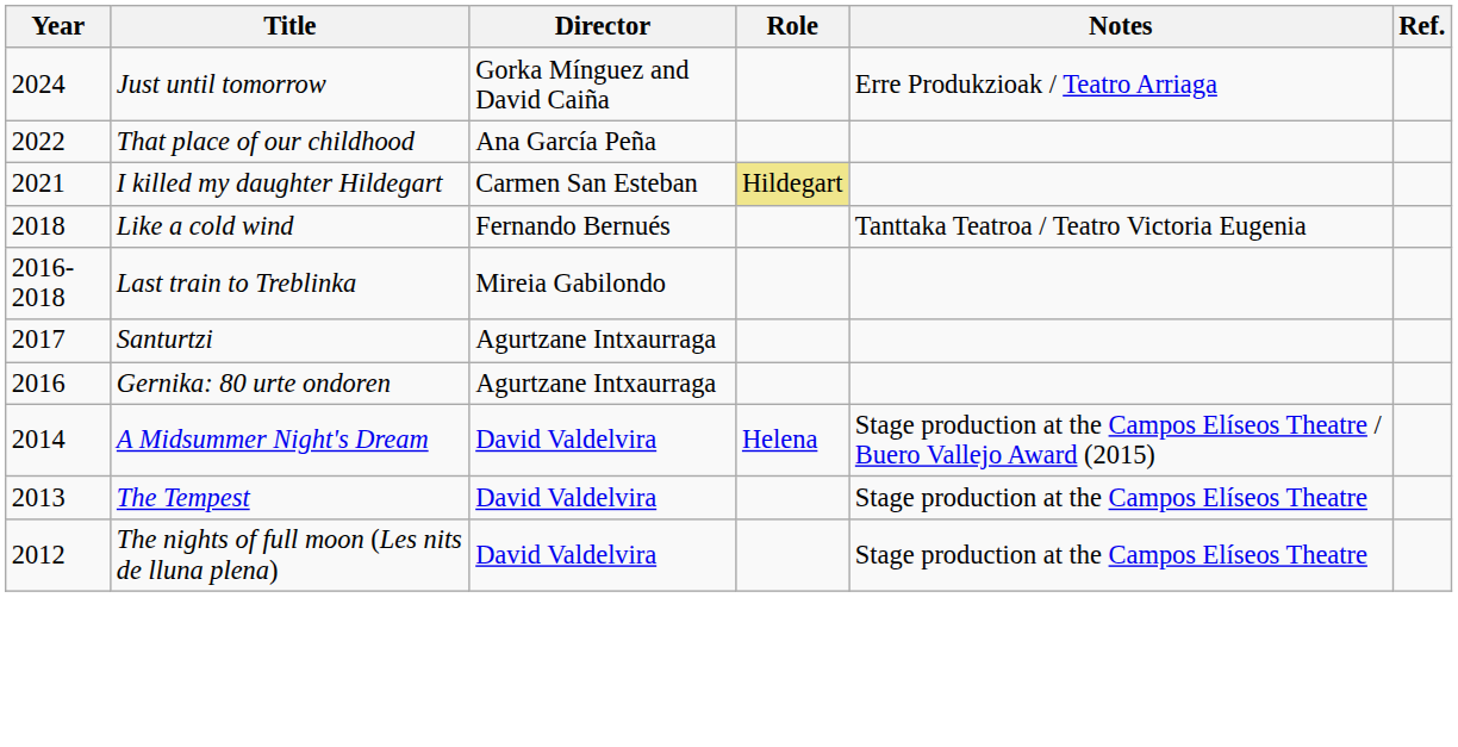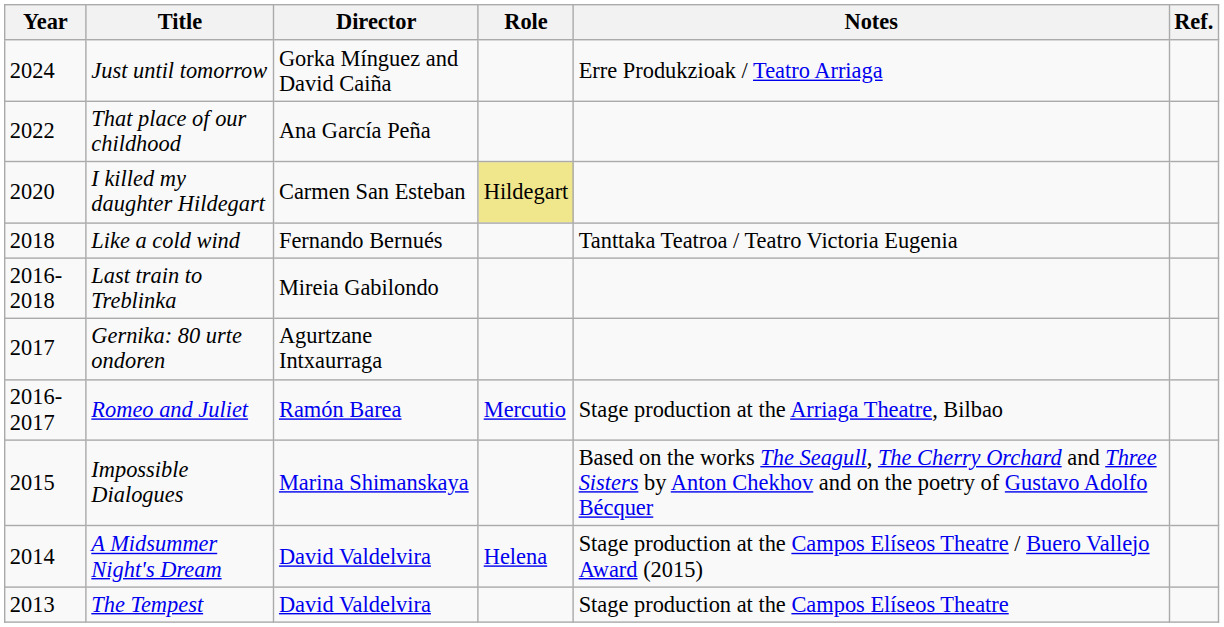 <table class="wikitable sortable">
 <tr>
 <th>Year</th>
 <th>Title</th>
 <th>Director</th>
 <th>Role</th>
 <th class="unsortable">Notes</th>
 <th>Ref.</th>
 </tr>
 <tr>
 <td>2024</td>
 <td><em>Just until tomorrow</em></td>
 <td>Gorka Mínguez and David Caiña</td>
 <td></td>
 <td>Erre Produkzioak / <a href='#'>Teatro Arriaga</a></td>
 <td></td>
 </tr>
 <tr>
 <td>2022</td>
 <td><em>That place of our childhood</em></td>
 <td>Ana García Peña</td>
 <td></td>
 <td></td>
 <td></td>
 </tr>
 <tr>
-<td>2021</td>
+<td>2020</td>
 <td><em>I killed my daughter Hildegart</em></td>
 <td>Carmen San Esteban</td>
 <td style="background: khaki;">Hildegart</td>
 <td></td>
 <td></td>
 </tr>
 <tr>
 <td>2018</td>
 <td><em>Like a cold wind</em></td>
 <td>Fernando Bernués</td>
 <td></td>
 <td>Tanttaka Teatroa / Teatro Victoria Eugenia</td>
 <td></td>
 </tr>
 <tr>
 <td>2016-2018</td>
 <td><em>Last train to Treblinka</em></td>
 <td>Mireia Gabilondo</td>
 <td></td>
 <td></td>
 <td></td>
 </tr>
 <tr>
 <td>2017</td>
-<td><em>Santurtzi</em></td>
+<td><em>Gernika: 80 urte ondoren</em></td>
 <td>Agurtzane Intxaurraga</td>
 <td></td>
 <td></td>
 <td></td>
 </tr>
 <tr>
-<td>2016</td>
-<td><em>Gernika: 80 urte ondoren</em></td>
-<td>Agurtzane Intxaurraga</td>
+<td>2016-2017</td>
+<td><em><a href='#'>Romeo and Juliet</a></em></td>
+<td><a href='#'>Ramón Barea</a></td>
+<td><a href='#'>Mercutio</a></td>
+<td>Stage production at the <a href='#'>Arriaga Theatre</a>, Bilbao</td>
 <td></td>
+</tr>
+<tr>
+<td>2015</td>
+<td><em>Impossible Dialogues</em></td>
+<td><a href='#'>Marina Shimanskaya</a></td>
 <td></td>
+<td>Based on the works <em><a href='#'>The Seagull</a></em>, <em><a href='#'>The Cherry Orchard</a></em> and <a href='#'><em>Three Sisters</em></a> by <a href='#'>Anton Chekhov</a> and on the poetry of <a href='#'>Gustavo Adolfo Bécquer</a></td>
 <td></td>
 </tr>
 <tr>
 <td>2014</td>
 <td><em><a href='#'>A Midsummer Night's Dream</a></em></td>
 <td><a href='#'>David Valdelvira</a></td>
 <td><a href='#'>Helena</a></td>
 <td>Stage production at the <a href='#'>Campos Elíseos Theatre</a> / <a href='#'>Buero Vallejo Award</a> (2015)</td>
 <td></td>
 </tr>
 <tr>
 <td>2013</td>
 <td><em><a href='#'>The Tempest</a></em></td>
 <td><a href='#'>David Valdelvira</a></td>
 <td></td>
 <td>Stage production at the <a href='#'>Campos Elíseos Theatre</a></td>
 <td></td>
 </tr>
-<tr>
-<td>2012</td>
-<td><em>The nights of full moon</em> (<em>Les nits de lluna plena</em>)</td>
-<td><a href='#'>David Valdelvira</a></td>
-<td></td>
-<td>Stage production at the <a href='#'>Campos Elíseos Theatre</a></td>
-<td></td>
-</tr>
 </table>
